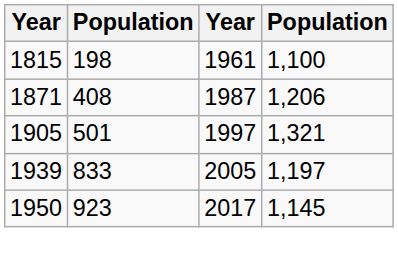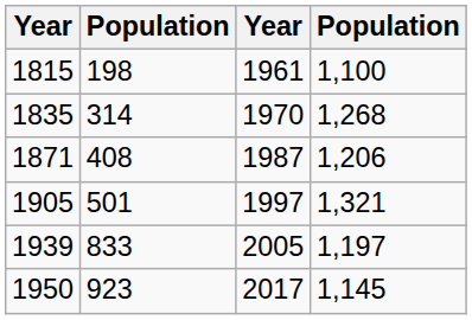 <table class="wikitable">
 <tr>
 <th>Year</th>
 <th>Population</th>
 <th>Year</th>
 <th>Population</th>
 </tr>
 <tr>
 <td>1815</td>
 <td>198</td>
 <td>1961</td>
 <td>1,100</td>
+</tr>
+<tr>
+<td>1835</td>
+<td>314</td>
+<td>1970</td>
+<td>1,268</td>
 </tr>
 <tr>
 <td>1871</td>
 <td>408</td>
 <td>1987</td>
 <td>1,206</td>
 </tr>
 <tr>
 <td>1905</td>
 <td>501</td>
 <td>1997</td>
 <td>1,321</td>
 </tr>
 <tr>
 <td>1939</td>
 <td>833</td>
 <td>2005</td>
 <td>1,197</td>
 </tr>
 <tr>
 <td>1950</td>
 <td>923</td>
 <td>2017</td>
 <td>1,145</td>
 </tr>
 </table>
